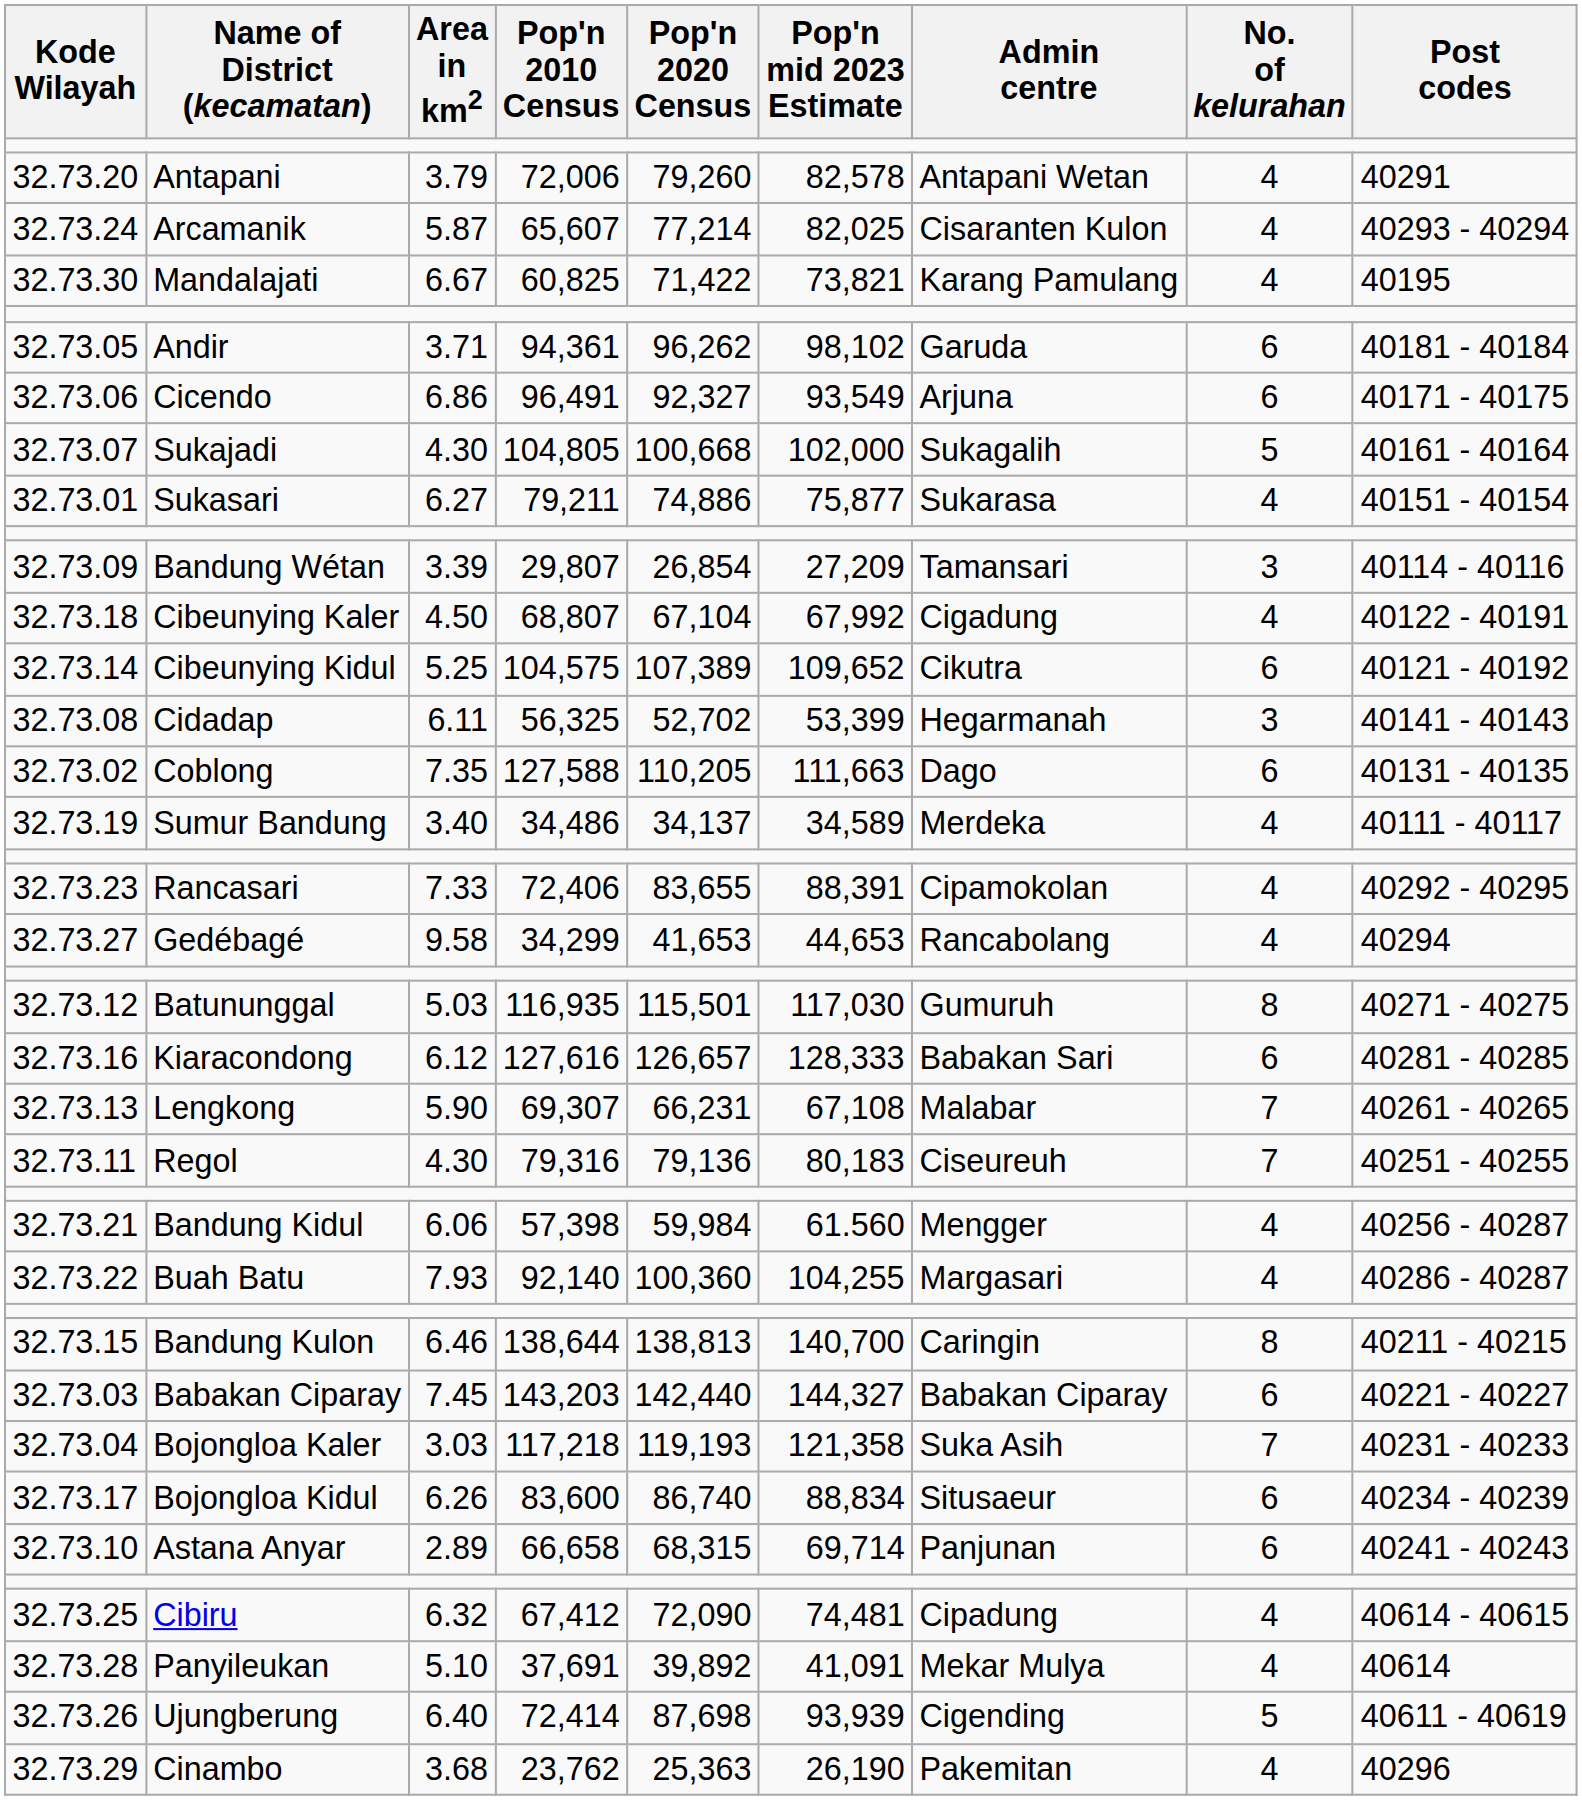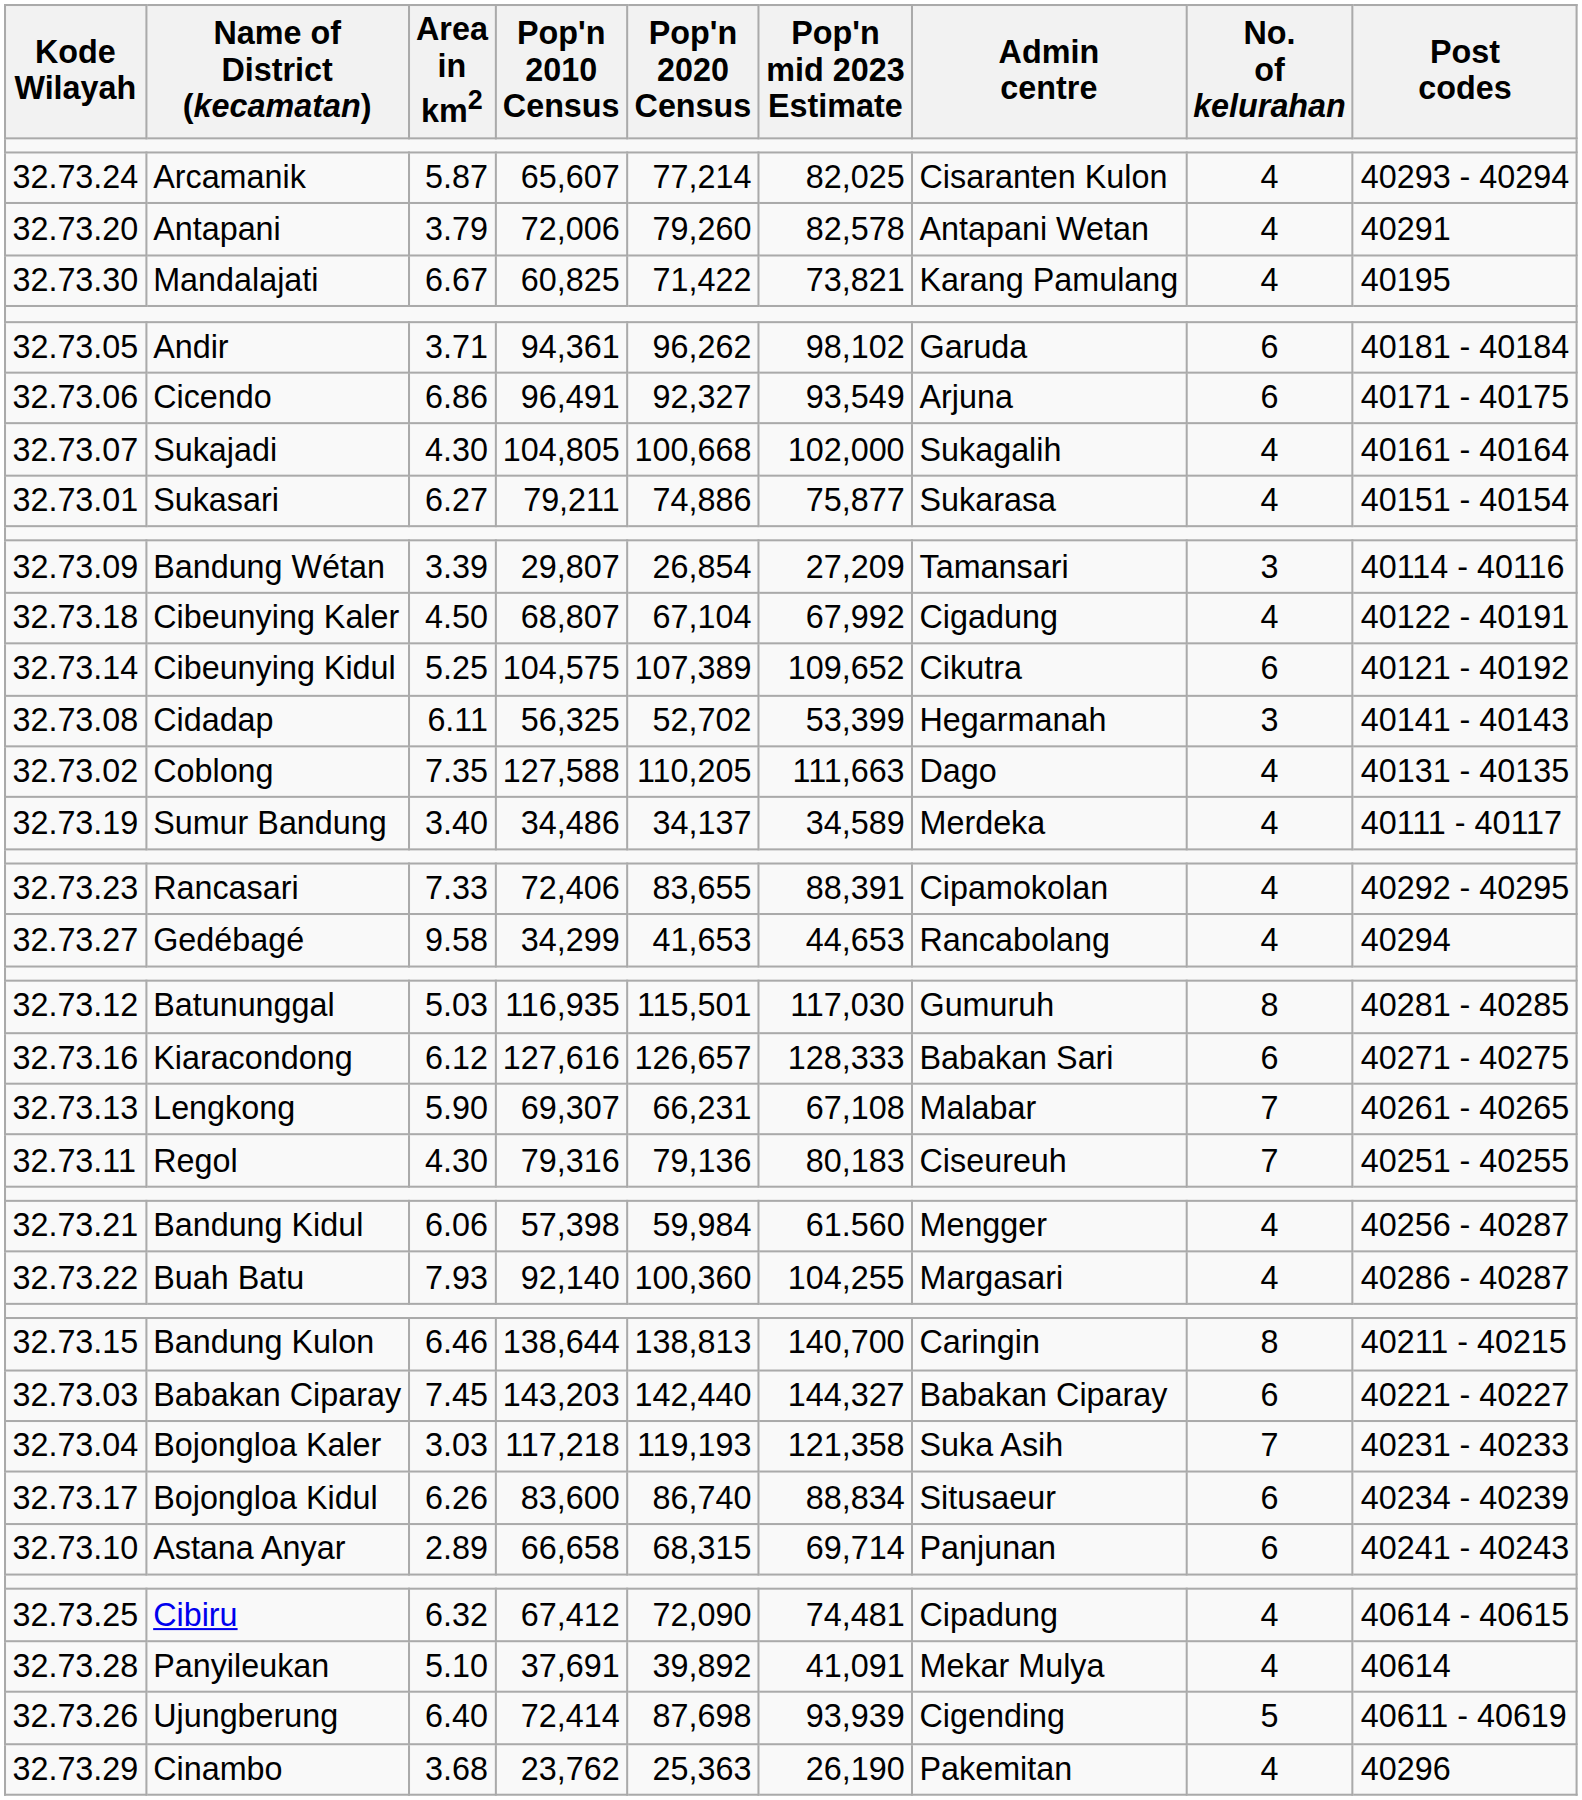 <table class="wikitable">
 <tr>
 <th>Kode <br>Wilayah</th>
 <th>Name of <br>District<br>(<em>kecamatan</em>)</th>
 <th>Area <br>in <br> km<sup>2</sup></th>
 <th>Pop'n <br> 2010<br> Census</th>
 <th>Pop'n <br> 2020<br>Census</th>
 <th>Pop'n <br> mid 2023<br>Estimate</th>
 <th>Admin<br>centre</th>
 <th>No.<br>of<br><em>kelurahan</em></th>
 <th>Post<br>codes</th>
 </tr>
 <tr>
 <td scope="row" colspan="9"></td>
 </tr>
 <tr>
+<td>32.73.24</td>
+<td>Arcamanik<br></td>
+<td align="right">5.87</td>
+<td align="right">65,607</td>
+<td align="right">77,214</td>
+<td align="right">82,025</td>
+<td>Cisaranten Kulon<br></td>
+<td align="center">4</td>
+<td>40293 - 40294</td>
+</tr>
+<tr>
 <td>32.73.20</td>
 <td>Antapani<br></td>
 <td align="right">3.79</td>
 <td align="right">72,006</td>
 <td align="right">79,260</td>
 <td align="right">82,578</td>
 <td>Antapani Wetan<br></td>
 <td align="center">4</td>
 <td>40291</td>
-</tr>
-<tr>
-<td>32.73.24</td>
-<td>Arcamanik<br></td>
-<td align="right">5.87</td>
-<td align="right">65,607</td>
-<td align="right">77,214</td>
-<td align="right">82,025</td>
-<td>Cisaranten Kulon<br></td>
-<td align="center">4</td>
-<td>40293 - 40294</td>
 </tr>
 <tr>
 <td>32.73.30</td>
 <td>Mandalajati<br></td>
 <td align="right">6.67</td>
 <td align="right">60,825</td>
 <td align="right">71,422</td>
 <td align="right">73,821</td>
 <td>Karang Pamulang<br></td>
 <td align="center">4</td>
 <td>40195</td>
 </tr>
 <tr>
 <td scope="row" colspan="9"></td>
 </tr>
 <tr>
 <td>32.73.05</td>
 <td>Andir<br></td>
 <td align="right">3.71</td>
 <td align="right">94,361</td>
 <td align="right">96,262</td>
 <td align="right">98,102</td>
 <td>Garuda<br></td>
 <td align="center">6</td>
 <td>40181 - 40184</td>
 </tr>
 <tr>
 <td>32.73.06</td>
 <td>Cicendo<br></td>
 <td align="right">6.86</td>
 <td align="right">96,491</td>
 <td align="right">92,327</td>
 <td align="right">93,549</td>
 <td>Arjuna<br></td>
 <td align="center">6</td>
 <td>40171 - 40175</td>
 </tr>
 <tr>
 <td>32.73.07</td>
 <td>Sukajadi<br></td>
 <td align="right">4.30</td>
 <td align="right">104,805</td>
 <td align="right">100,668</td>
 <td align="right">102,000</td>
 <td>Sukagalih<br></td>
-<td align="center">5</td>
+<td align="center">4</td>
 <td>40161 - 40164</td>
 </tr>
 <tr>
 <td>32.73.01</td>
 <td>Sukasari<br></td>
 <td align="right">6.27</td>
 <td align="right">79,211</td>
 <td align="right">74,886</td>
 <td align="right">75,877</td>
 <td>Sukarasa<br></td>
 <td align="center">4</td>
 <td>40151 - 40154</td>
 </tr>
 <tr>
 <td scope="row" colspan="9"></td>
 </tr>
 <tr>
 <td>32.73.09</td>
 <td>Bandung Wétan<br></td>
 <td align="right">3.39</td>
 <td align="right">29,807</td>
 <td align="right">26,854</td>
 <td align="right">27,209</td>
 <td>Tamansari<br></td>
 <td align="center">3</td>
 <td>40114 - 40116</td>
 </tr>
 <tr>
 <td>32.73.18</td>
 <td>Cibeunying Kaler<br></td>
 <td align="right">4.50</td>
 <td align="right">68,807</td>
 <td align="right">67,104</td>
 <td align="right">67,992</td>
 <td>Cigadung<br></td>
 <td align="center">4</td>
 <td>40122 - 40191</td>
 </tr>
 <tr>
 <td>32.73.14</td>
 <td>Cibeunying Kidul<br></td>
 <td align="right">5.25</td>
 <td align="right">104,575</td>
 <td align="right">107,389</td>
 <td align="right">109,652</td>
 <td>Cikutra<br></td>
 <td align="center">6</td>
 <td>40121 - 40192</td>
 </tr>
 <tr>
 <td>32.73.08</td>
 <td>Cidadap<br></td>
 <td align="right">6.11</td>
 <td align="right">56,325</td>
 <td align="right">52,702</td>
 <td align="right">53,399</td>
 <td>Hegarmanah<br></td>
 <td align="center">3</td>
 <td>40141 - 40143</td>
 </tr>
 <tr>
 <td>32.73.02</td>
 <td>Coblong<br></td>
 <td align="right">7.35</td>
 <td align="right">127,588</td>
 <td align="right">110,205</td>
 <td align="right">111,663</td>
 <td>Dago<br></td>
-<td align="center">6</td>
+<td align="center">4</td>
 <td>40131 - 40135</td>
 </tr>
 <tr>
 <td>32.73.19</td>
 <td>Sumur Bandung<br></td>
 <td align="right">3.40</td>
 <td align="right">34,486</td>
 <td align="right">34,137</td>
 <td align="right">34,589</td>
 <td>Merdeka<br></td>
 <td align="center">4</td>
 <td>40111 - 40117</td>
 </tr>
 <tr>
 <td scope="row" colspan="9"></td>
 </tr>
 <tr>
 <td>32.73.23</td>
 <td>Rancasari<br></td>
 <td align="right">7.33</td>
 <td align="right">72,406</td>
 <td align="right">83,655</td>
 <td align="right">88,391</td>
 <td>Cipamokolan<br></td>
 <td align="center">4</td>
 <td>40292 - 40295</td>
 </tr>
 <tr>
 <td>32.73.27</td>
 <td>Gedébagé<br></td>
 <td align="right">9.58</td>
 <td align="right">34,299</td>
 <td align="right">41,653</td>
 <td align="right">44,653</td>
 <td>Rancabolang<br></td>
 <td align="center">4</td>
 <td>40294</td>
 </tr>
 <tr>
 <td scope="row" colspan="9"></td>
 </tr>
 <tr>
 <td>32.73.12</td>
 <td>Batununggal<br></td>
 <td align="right">5.03</td>
 <td align="right">116,935</td>
 <td align="right">115,501</td>
 <td align="right">117,030</td>
 <td>Gumuruh<br></td>
 <td align="center">8</td>
-<td>40271 - 40275</td>
+<td>40281 - 40285</td>
 </tr>
 <tr>
 <td>32.73.16</td>
 <td>Kiaracondong<br></td>
 <td align="right">6.12</td>
 <td align="right">127,616</td>
 <td align="right">126,657</td>
 <td align="right">128,333</td>
 <td>Babakan Sari<br></td>
 <td align="center">6</td>
-<td>40281 - 40285</td>
+<td>40271 - 40275</td>
 </tr>
 <tr>
 <td>32.73.13</td>
 <td>Lengkong<br></td>
 <td align="right">5.90</td>
 <td align="right">69,307</td>
 <td align="right">66,231</td>
 <td align="right">67,108</td>
 <td>Malabar<br></td>
 <td align="center">7</td>
 <td>40261 - 40265</td>
 </tr>
 <tr>
 <td>32.73.11</td>
 <td>Regol<br></td>
 <td align="right">4.30</td>
 <td align="right">79,316</td>
 <td align="right">79,136</td>
 <td align="right">80,183</td>
 <td>Ciseureuh<br></td>
 <td align="center">7</td>
 <td>40251 - 40255</td>
 </tr>
 <tr>
 <td scope="row" colspan="9"></td>
 </tr>
 <tr>
 <td>32.73.21</td>
 <td>Bandung Kidul<br></td>
 <td align="right">6.06</td>
 <td align="right">57,398</td>
 <td align="right">59,984</td>
 <td align="right">61.560</td>
 <td>Mengger<br></td>
 <td align="center">4</td>
 <td>40256 - 40287</td>
 </tr>
 <tr>
 <td>32.73.22</td>
 <td>Buah Batu<br></td>
 <td align="right">7.93</td>
 <td align="right">92,140</td>
 <td align="right">100,360</td>
 <td align="right">104,255</td>
 <td>Margasari<br></td>
 <td align="center">4</td>
 <td>40286 - 40287</td>
 </tr>
 <tr>
 <td scope="row" colspan="9"></td>
 </tr>
 <tr>
 <td>32.73.15</td>
 <td>Bandung Kulon<br></td>
 <td align="right">6.46</td>
 <td align="right">138,644</td>
 <td align="right">138,813</td>
 <td align="right">140,700</td>
 <td>Caringin<br></td>
 <td align="center">8</td>
 <td>40211 - 40215</td>
 </tr>
 <tr>
 <td>32.73.03</td>
 <td>Babakan Ciparay<br></td>
 <td align="right">7.45</td>
 <td align="right">143,203</td>
 <td align="right">142,440</td>
 <td align="right">144,327</td>
 <td>Babakan Ciparay<br></td>
 <td align="center">6</td>
 <td>40221 - 40227</td>
 </tr>
 <tr>
 <td>32.73.04</td>
 <td>Bojongloa Kaler<br></td>
 <td align="right">3.03</td>
 <td align="right">117,218</td>
 <td align="right">119,193</td>
 <td align="right">121,358</td>
 <td>Suka Asih<br></td>
 <td align="center">7</td>
 <td>40231 - 40233</td>
 </tr>
 <tr>
 <td>32.73.17</td>
 <td>Bojongloa Kidul<br></td>
 <td align="right">6.26</td>
 <td align="right">83,600</td>
 <td align="right">86,740</td>
 <td align="right">88,834</td>
 <td>Situsaeur<br></td>
 <td align="center">6</td>
 <td>40234 - 40239</td>
 </tr>
 <tr>
 <td>32.73.10</td>
 <td>Astana Anyar<br></td>
 <td align="right">2.89</td>
 <td align="right">66,658</td>
 <td align="right">68,315</td>
 <td align="right">69,714</td>
 <td>Panjunan<br></td>
 <td align="center">6</td>
 <td>40241 - 40243</td>
 </tr>
 <tr>
 <td scope="row" colspan="9"></td>
 </tr>
 <tr>
 <td>32.73.25</td>
 <td><a href='#'>Cibiru</a><br></td>
 <td align="right">6.32</td>
 <td align="right">67,412</td>
 <td align="right">72,090</td>
 <td align="right">74,481</td>
 <td>Cipadung<br></td>
 <td align="center">4</td>
 <td>40614 - 40615</td>
 </tr>
 <tr>
 <td>32.73.28</td>
 <td>Panyileukan<br></td>
 <td align="right">5.10</td>
 <td align="right">37,691</td>
 <td align="right">39,892</td>
 <td align="right">41,091</td>
 <td>Mekar Mulya<br></td>
 <td align="center">4</td>
 <td>40614</td>
 </tr>
 <tr>
 <td>32.73.26</td>
 <td>Ujungberung<br></td>
 <td align="right">6.40</td>
 <td align="right">72,414</td>
 <td align="right">87,698</td>
 <td align="right">93,939</td>
 <td>Cigending<br></td>
 <td align="center">5</td>
 <td>40611 - 40619</td>
 </tr>
 <tr>
 <td>32.73.29</td>
 <td>Cinambo<br></td>
 <td align="right">3.68</td>
 <td align="right">23,762</td>
 <td align="right">25,363</td>
 <td align="right">26,190</td>
 <td>Pakemitan<br></td>
 <td align="center">4</td>
 <td>40296</td>
 </tr>
 </table>
